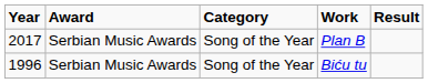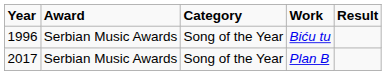 <table class="sortable wikitable" style="font-size:97%;">
 <tr>
 <td><strong>Year</strong></td>
 <td><strong>Award</strong></td>
 <td><strong>Category</strong></td>
 <td><strong>Work</strong></td>
 <td><strong>Result</strong></td>
 </tr>
 <tr>
+<td>1996</td>
+<td>Serbian Music Awards</td>
+<td>Song of the Year</td>
+<td><em><a href='#'>Biću tu</a></em></td>
+<td></td>
+</tr>
+<tr>
 <td>2017</td>
 <td>Serbian Music Awards</td>
 <td>Song of the Year</td>
 <td><em><a href='#'>Plan B</a></em></td>
 <td></td>
 </tr>
-<tr>
-<td>1996</td>
-<td>Serbian Music Awards</td>
-<td>Song of the Year</td>
-<td><em><a href='#'>Biću tu</a></em></td>
-<td></td>
-</tr>
 </table>
